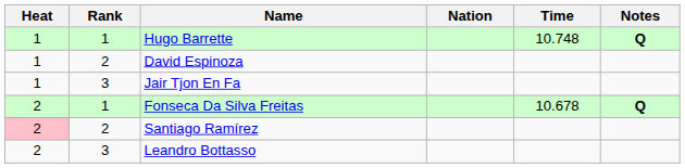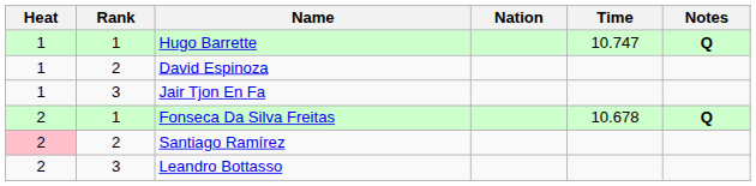 <table class="wikitable sortable" style="text-align:center" width=60%>
 <tr>
 <th>Heat</th>
 <th>Rank</th>
 <th>Name</th>
 <th>Nation</th>
 <th>Time</th>
 <th>Notes</th>
 </tr>
 <tr bgcolor=ccffcc>
 <td>1</td>
 <td>1</td>
 <td align=left><a href='#'>Hugo Barrette</a></td>
 <td align=left></td>
-<td>10.748</td>
+<td>10.747</td>
 <td><strong>Q</strong></td>
 </tr>
 <tr>
 <td>1</td>
 <td>2</td>
 <td align=left><a href='#'>David Espinoza</a></td>
 <td align=left></td>
 <td></td>
 <td></td>
 </tr>
 <tr>
 <td>1</td>
 <td>3</td>
 <td align=left><a href='#'>Jair Tjon En Fa</a></td>
 <td align=left></td>
 <td></td>
 <td></td>
 </tr>
 <tr bgcolor=ccffcc>
 <td>2</td>
 <td>1</td>
 <td align=left><a href='#'>Fonseca Da Silva Freitas</a></td>
 <td align=left></td>
 <td>10.678</td>
 <td><strong>Q</strong></td>
 </tr>
 <tr>
 <td style="background: pink;">2</td>
 <td>2</td>
 <td align=left><a href='#'>Santiago Ramírez</a></td>
 <td align=left></td>
 <td></td>
 <td></td>
 </tr>
 <tr>
 <td>2</td>
 <td>3</td>
 <td align=left><a href='#'>Leandro Bottasso</a></td>
 <td align=left></td>
 <td></td>
 <td></td>
 </tr>
 </table>
